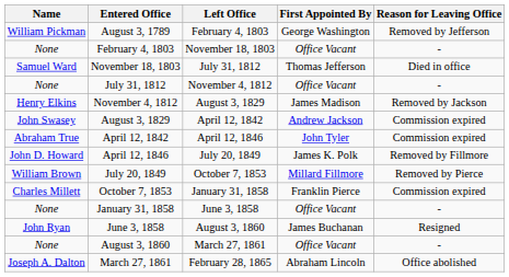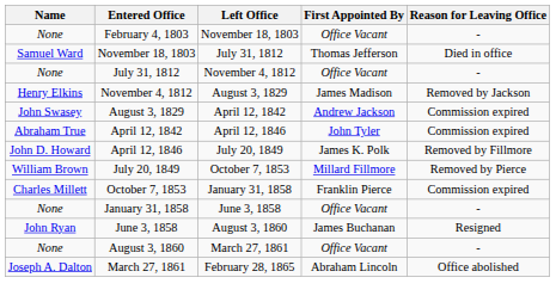 <table class="wikitable" style="text-align: center;">
 <tr>
 <th>Name</th>
 <th>Entered Office</th>
 <th>Left Office</th>
 <th>First Appointed By</th>
 <th>Reason for Leaving Office</th>
-</tr>
-<tr>
-<td><a href='#'>William Pickman</a></td>
-<td>August 3, 1789</td>
-<td>February 4, 1803</td>
-<td>George Washington</td>
-<td>Removed by Jefferson</td>
 </tr>
 <tr>
 <td><em>None</em></td>
 <td>February 4, 1803</td>
 <td>November 18, 1803</td>
 <td><em>Office Vacant</em></td>
 <td>-</td>
 </tr>
 <tr>
 <td><a href='#'>Samuel Ward</a></td>
 <td>November 18, 1803</td>
 <td>July 31, 1812</td>
 <td>Thomas Jefferson</td>
 <td>Died in office</td>
 </tr>
 <tr>
 <td><em>None</em></td>
 <td>July 31, 1812</td>
 <td>November 4, 1812</td>
 <td><em>Office Vacant</em></td>
 <td>-</td>
 </tr>
 <tr>
 <td><a href='#'>Henry Elkins</a></td>
 <td>November 4, 1812</td>
 <td>August 3, 1829</td>
 <td>James Madison</td>
 <td>Removed by Jackson</td>
 </tr>
 <tr>
 <td><a href='#'>John Swasey</a></td>
 <td>August 3, 1829</td>
 <td>April 12, 1842</td>
 <td><a href='#'>Andrew Jackson</a></td>
 <td>Commission expired</td>
 </tr>
 <tr>
 <td><a href='#'>Abraham True</a></td>
 <td>April 12, 1842</td>
 <td>April 12, 1846</td>
 <td><a href='#'>John Tyler</a></td>
 <td>Commission expired</td>
 </tr>
 <tr>
 <td><a href='#'>John D. Howard</a></td>
 <td>April 12, 1846</td>
 <td>July 20, 1849</td>
 <td>James K. Polk</td>
 <td>Removed by Fillmore</td>
 </tr>
 <tr>
 <td><a href='#'>William Brown</a></td>
 <td>July 20, 1849</td>
 <td>October 7, 1853</td>
 <td><a href='#'>Millard Fillmore</a></td>
 <td>Removed by Pierce</td>
 </tr>
 <tr>
 <td><a href='#'>Charles Millett</a></td>
 <td>October 7, 1853</td>
 <td>January 31, 1858</td>
 <td>Franklin Pierce</td>
 <td>Commission expired</td>
 </tr>
 <tr>
 <td><em>None</em></td>
 <td>January 31, 1858</td>
 <td>June 3, 1858</td>
 <td><em>Office Vacant</em></td>
 <td>-</td>
 </tr>
 <tr>
 <td><a href='#'>John Ryan</a></td>
 <td>June 3, 1858</td>
 <td>August 3, 1860</td>
 <td>James Buchanan</td>
 <td>Resigned</td>
 </tr>
 <tr>
 <td><em>None</em></td>
 <td>August 3, 1860</td>
 <td>March 27, 1861</td>
 <td><em>Office Vacant</em></td>
 <td>-</td>
 </tr>
 <tr>
 <td><a href='#'>Joseph A. Dalton</a></td>
 <td>March 27, 1861</td>
 <td>February 28, 1865</td>
 <td>Abraham Lincoln</td>
 <td>Office abolished</td>
 </tr>
 </table>
